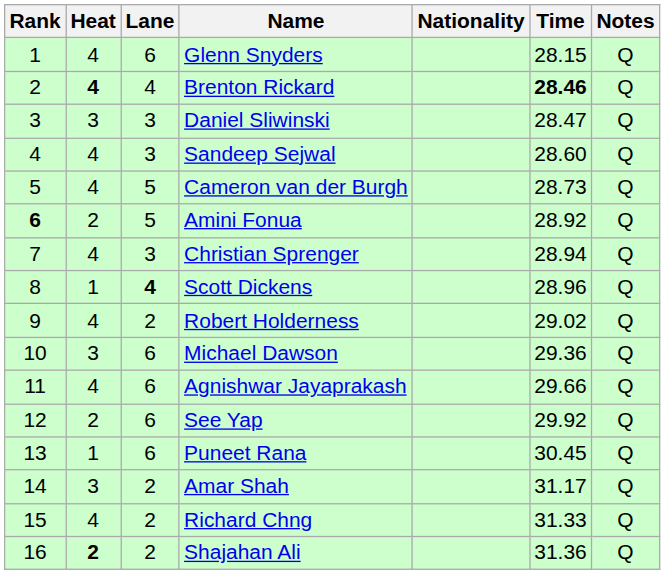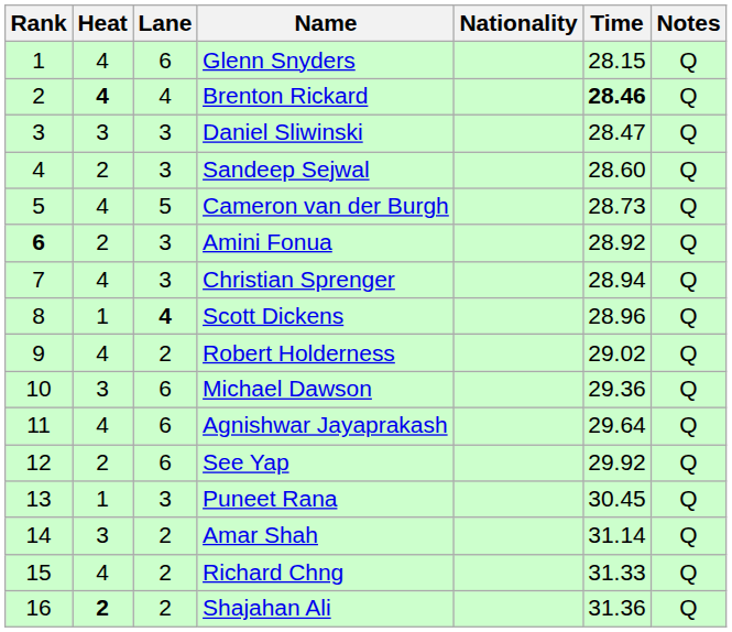 <table class="wikitable sortable" style="text-align:center">
 <tr>
 <th>Rank</th>
 <th>Heat</th>
 <th>Lane</th>
 <th>Name</th>
 <th>Nationality</th>
 <th>Time</th>
 <th>Notes</th>
 </tr>
 <tr bgcolor=ccffcc>
 <td>1</td>
 <td>4</td>
 <td>6</td>
 <td align=left><a href='#'>Glenn Snyders</a></td>
 <td align=left></td>
 <td>28.15</td>
 <td>Q</td>
 </tr>
 <tr bgcolor=ccffcc>
 <td>2</td>
 <td><strong>4</strong></td>
 <td>4</td>
 <td align=left><a href='#'>Brenton Rickard</a></td>
 <td align=left></td>
 <td><strong>28.46</strong></td>
 <td>Q</td>
 </tr>
 <tr bgcolor=ccffcc>
 <td>3</td>
 <td>3</td>
 <td>3</td>
 <td align=left><a href='#'>Daniel Sliwinski</a></td>
 <td align=left></td>
 <td>28.47</td>
 <td>Q</td>
 </tr>
 <tr bgcolor=ccffcc>
 <td>4</td>
-<td>4</td>
+<td>2</td>
 <td>3</td>
 <td align=left><a href='#'>Sandeep Sejwal</a></td>
 <td align=left></td>
 <td>28.60</td>
 <td>Q</td>
 </tr>
 <tr bgcolor=ccffcc>
 <td>5</td>
 <td>4</td>
 <td>5</td>
 <td align=left><a href='#'>Cameron van der Burgh</a></td>
 <td align=left></td>
 <td>28.73</td>
 <td>Q</td>
 </tr>
 <tr bgcolor=ccffcc>
 <td><strong>6</strong></td>
 <td>2</td>
-<td>5</td>
+<td>3</td>
 <td align=left><a href='#'>Amini Fonua</a></td>
 <td align=left></td>
 <td>28.92</td>
 <td>Q</td>
 </tr>
 <tr bgcolor=ccffcc>
 <td>7</td>
 <td>4</td>
 <td>3</td>
 <td align=left><a href='#'>Christian Sprenger</a></td>
 <td align=left></td>
 <td>28.94</td>
 <td>Q</td>
 </tr>
 <tr bgcolor=ccffcc>
 <td>8</td>
 <td>1</td>
 <td><strong>4</strong></td>
 <td align=left><a href='#'>Scott Dickens</a></td>
 <td align=left></td>
 <td>28.96</td>
 <td>Q</td>
 </tr>
 <tr bgcolor=ccffcc>
 <td>9</td>
 <td>4</td>
 <td>2</td>
 <td align=left><a href='#'>Robert Holderness</a></td>
 <td align=left></td>
 <td>29.02</td>
 <td>Q</td>
 </tr>
 <tr bgcolor=ccffcc>
 <td>10</td>
 <td>3</td>
 <td>6</td>
 <td align=left><a href='#'>Michael Dawson</a></td>
 <td align=left></td>
 <td>29.36</td>
 <td>Q</td>
 </tr>
 <tr bgcolor=ccffcc>
 <td>11</td>
 <td>4</td>
 <td>6</td>
 <td align=left><a href='#'>Agnishwar Jayaprakash</a></td>
 <td align=left></td>
-<td>29.66</td>
+<td>29.64</td>
 <td>Q</td>
 </tr>
 <tr bgcolor=ccffcc>
 <td>12</td>
 <td>2</td>
 <td>6</td>
 <td align=left><a href='#'>See Yap</a></td>
 <td align=left></td>
 <td>29.92</td>
 <td>Q</td>
 </tr>
 <tr bgcolor=ccffcc>
 <td>13</td>
 <td>1</td>
-<td>6</td>
+<td>3</td>
 <td align=left><a href='#'>Puneet Rana</a></td>
 <td align=left></td>
 <td>30.45</td>
 <td>Q</td>
 </tr>
 <tr bgcolor=ccffcc>
 <td>14</td>
 <td>3</td>
 <td>2</td>
 <td align=left><a href='#'>Amar Shah</a></td>
 <td align=left></td>
-<td>31.17</td>
+<td>31.14</td>
 <td>Q</td>
 </tr>
 <tr bgcolor=ccffcc>
 <td>15</td>
 <td>4</td>
 <td>2</td>
 <td align=left><a href='#'>Richard Chng</a></td>
 <td align=left></td>
 <td>31.33</td>
 <td>Q</td>
 </tr>
 <tr bgcolor=ccffcc>
 <td>16</td>
 <td><strong>2</strong></td>
 <td>2</td>
 <td align=left><a href='#'>Shajahan Ali</a></td>
 <td align=left></td>
 <td>31.36</td>
 <td>Q</td>
 </tr>
 </table>
